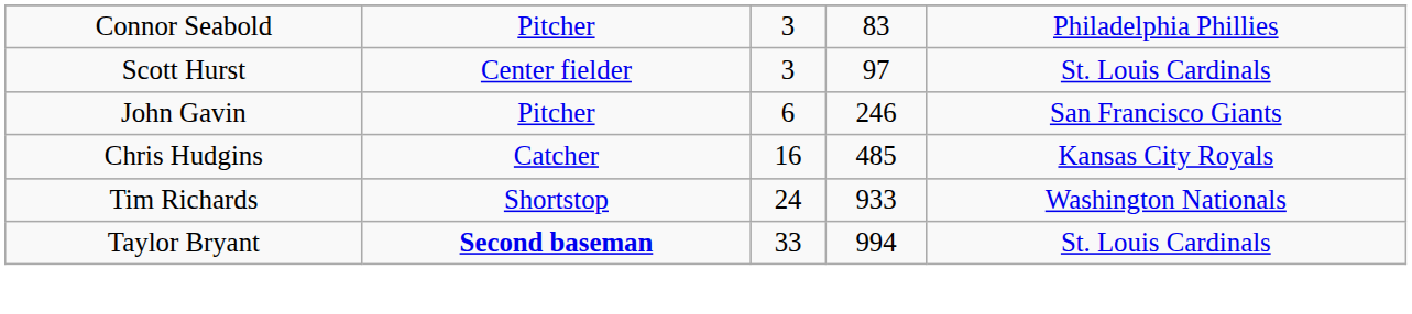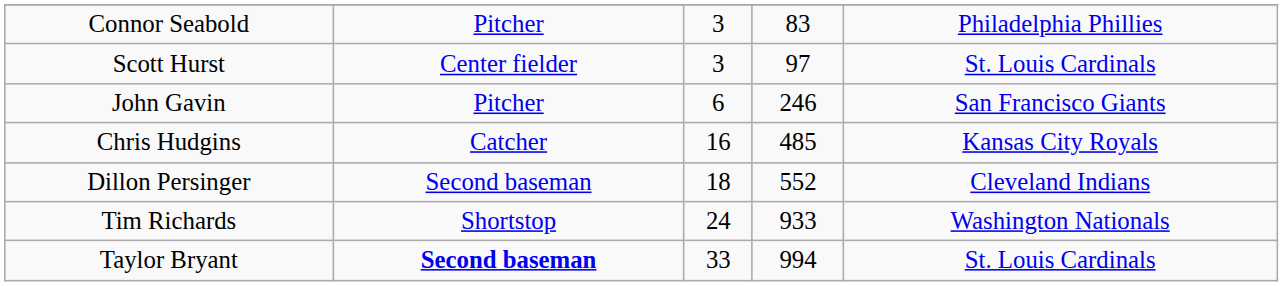 <table class="wikitable" width="65%">
 <tr align="center">
 </tr>
 <tr align="center" bgcolor="">
 <td>Connor Seabold</td>
 <td><a href='#'>Pitcher</a></td>
 <td>3</td>
 <td>83</td>
 <td><a href='#'>Philadelphia Phillies</a></td>
 </tr>
 <tr align="center" bgcolor="">
 <td>Scott Hurst</td>
 <td><a href='#'>Center fielder</a></td>
 <td>3</td>
 <td>97</td>
 <td><a href='#'>St. Louis Cardinals</a></td>
 </tr>
 <tr align="center" bgcolor="">
 <td>John Gavin</td>
 <td><a href='#'>Pitcher</a></td>
 <td>6</td>
 <td>246</td>
 <td><a href='#'>San Francisco Giants</a></td>
 </tr>
 <tr align="center" bgcolor="">
 <td>Chris Hudgins</td>
 <td><a href='#'>Catcher</a></td>
 <td>16</td>
 <td>485</td>
 <td><a href='#'>Kansas City Royals</a></td>
 </tr>
 <tr align="center" bgcolor="">
+<td>Dillon Persinger</td>
+<td><a href='#'>Second baseman</a></td>
+<td>18</td>
+<td>552</td>
+<td><a href='#'>Cleveland Indians</a></td>
+</tr>
+<tr align="center" bgcolor="">
 <td>Tim Richards</td>
 <td><a href='#'>Shortstop</a></td>
 <td>24</td>
 <td>933</td>
 <td><a href='#'>Washington Nationals</a></td>
 </tr>
 <tr align="center" bgcolor="">
 <td>Taylor Bryant</td>
 <td><strong><a href='#'>Second baseman</a></strong></td>
 <td>33</td>
 <td>994</td>
 <td><a href='#'>St. Louis Cardinals</a></td>
 </tr>
 </table>
